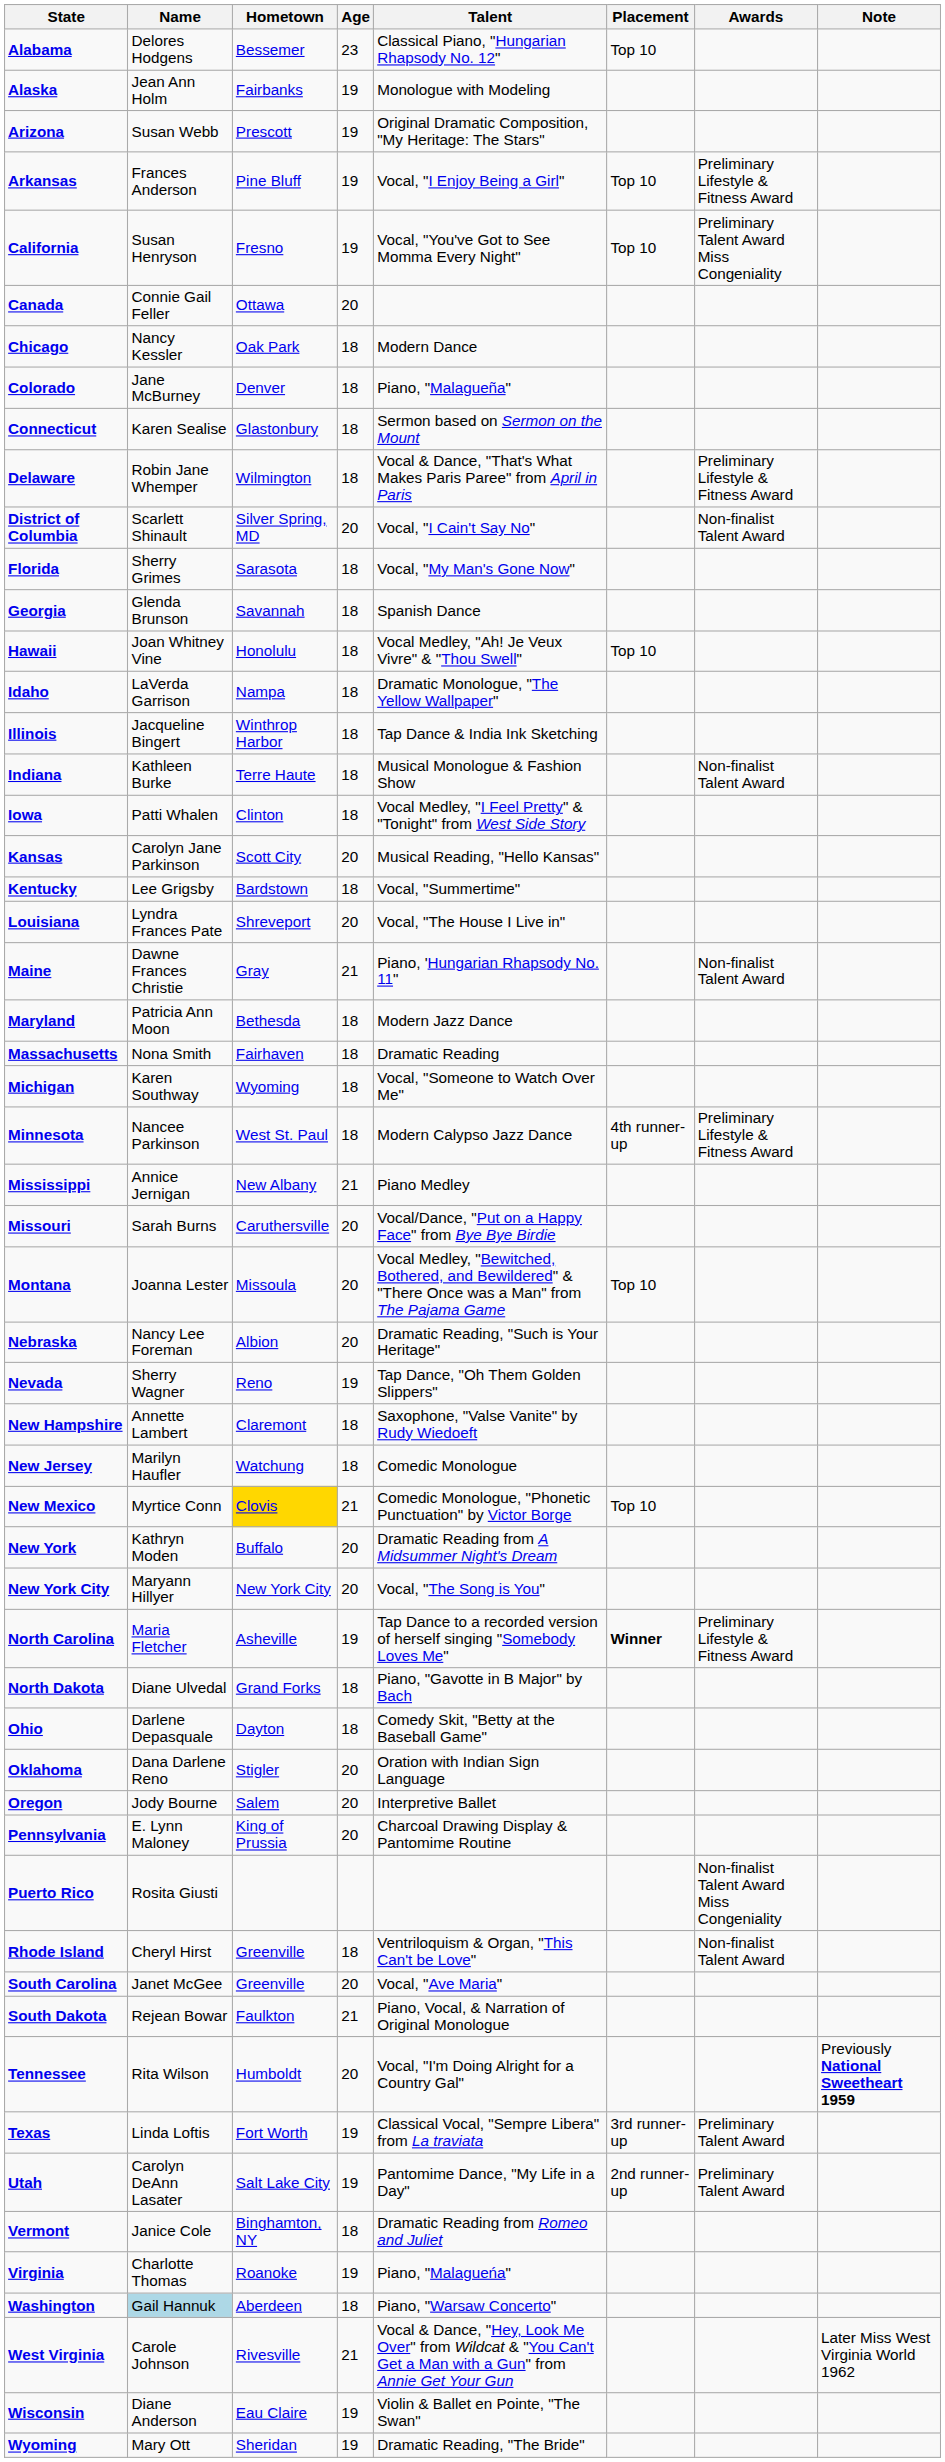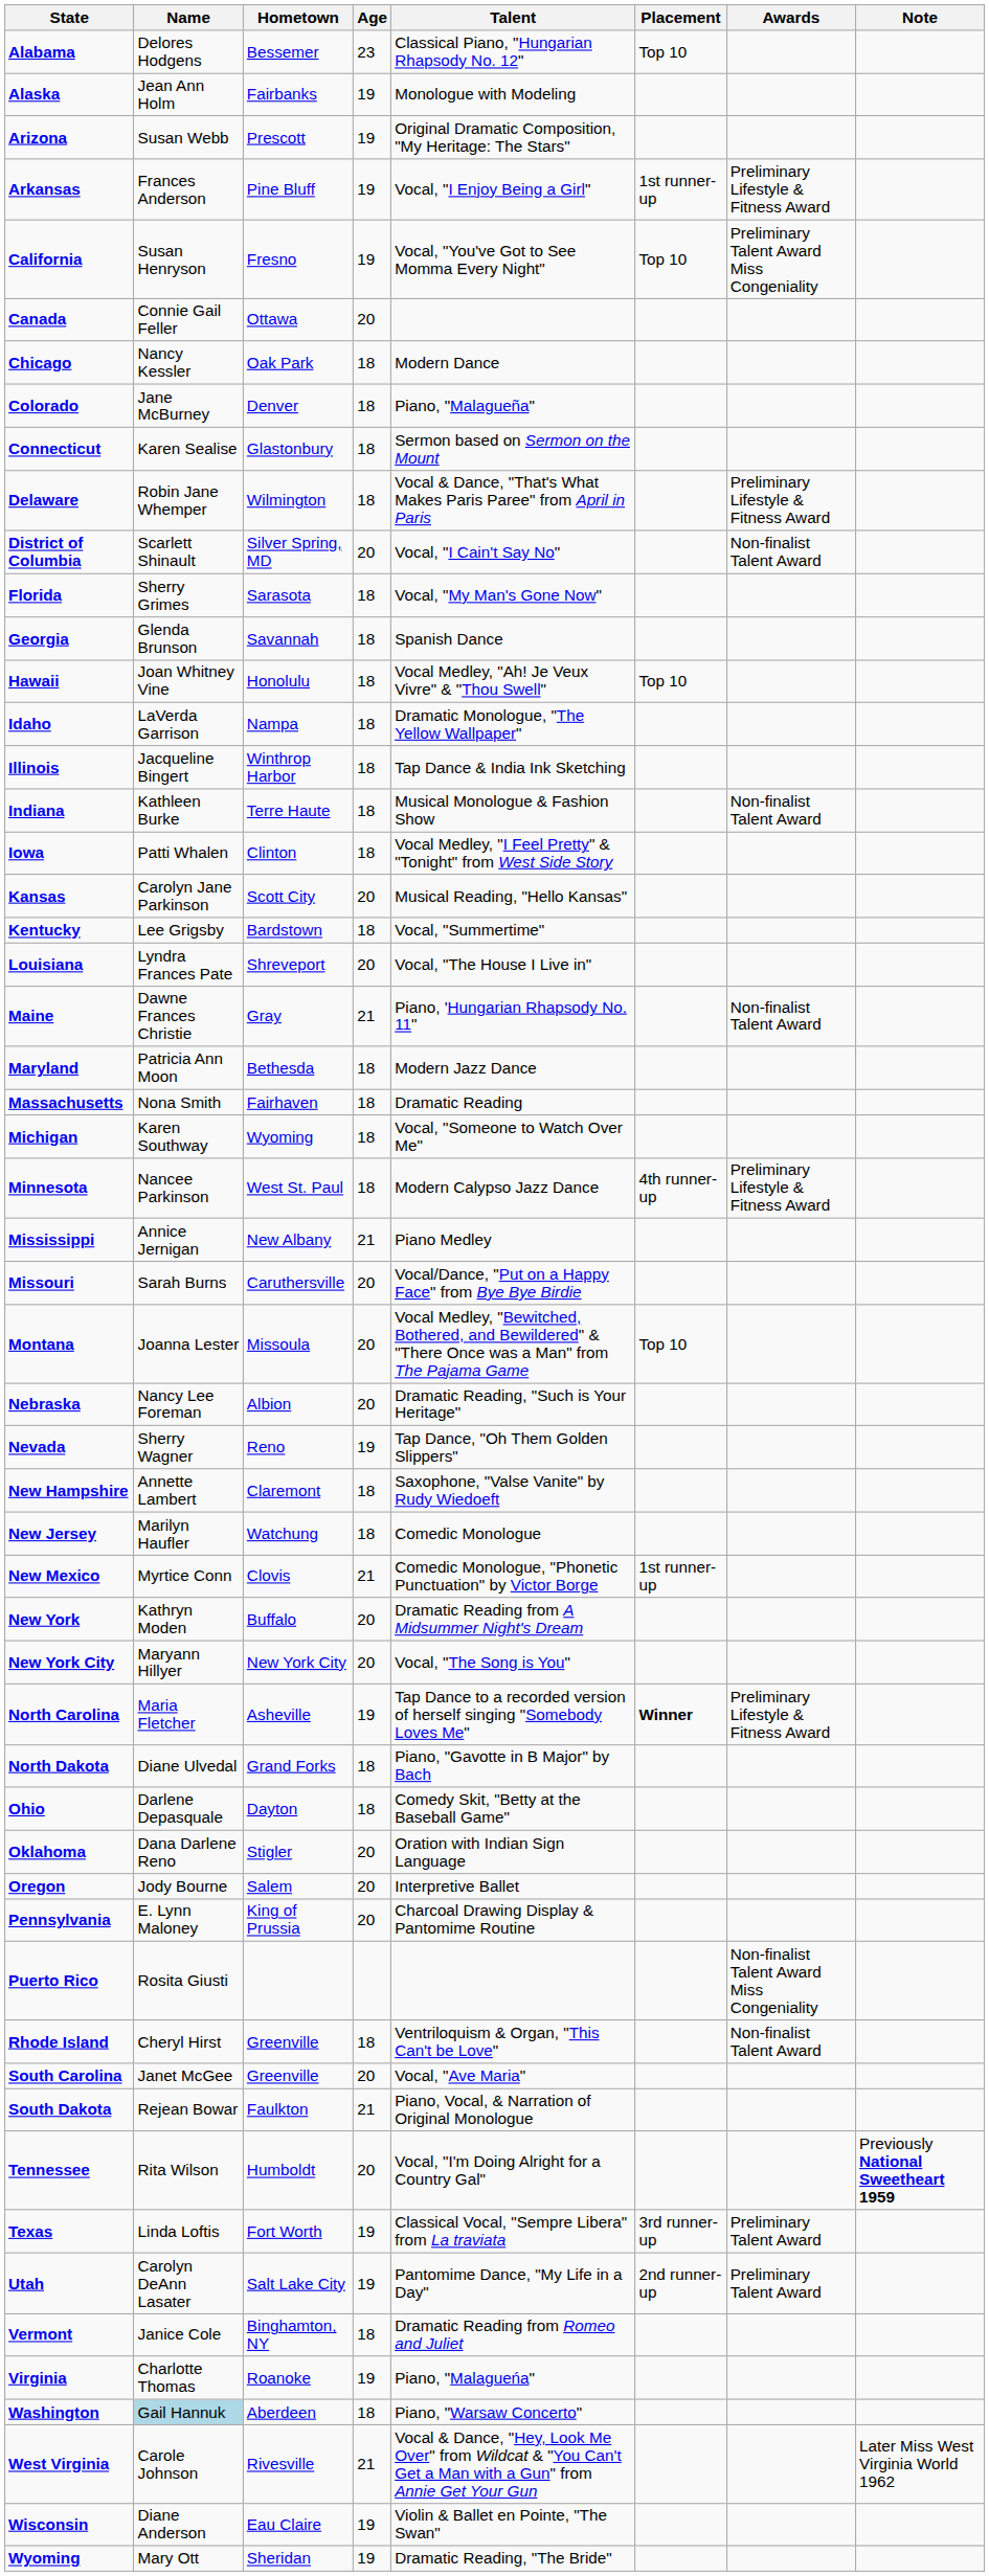 <table class="wikitable" style="width:100%; font-size:90%;">
 <tr>
 <th>State</th>
 <th>Name</th>
 <th>Hometown</th>
 <th>Age</th>
 <th>Talent</th>
 <th>Placement</th>
 <th>Awards</th>
 <th>Note</th>
 </tr>
 <tr>
 <td> <strong><a href='#'>Alabama</a></strong></td>
 <td>Delores Hodgens</td>
 <td><a href='#'>Bessemer</a></td>
 <td>23</td>
 <td>Classical Piano, "<a href='#'>Hungarian Rhapsody No. 12</a>"</td>
 <td>Top 10</td>
 <td></td>
 <td></td>
 </tr>
 <tr>
 <td> <strong><a href='#'>Alaska</a></strong></td>
 <td>Jean Ann Holm</td>
 <td><a href='#'>Fairbanks</a></td>
 <td>19</td>
 <td>Monologue with Modeling</td>
 <td></td>
 <td></td>
 <td></td>
 </tr>
 <tr>
 <td> <strong><a href='#'>Arizona</a></strong></td>
 <td>Susan Webb</td>
 <td><a href='#'>Prescott</a></td>
 <td>19</td>
 <td>Original Dramatic Composition, "My Heritage: The Stars"</td>
 <td></td>
 <td></td>
 <td></td>
 </tr>
 <tr>
 <td> <strong><a href='#'>Arkansas</a></strong></td>
 <td>Frances Anderson</td>
 <td><a href='#'>Pine Bluff</a></td>
 <td>19</td>
 <td>Vocal, "<a href='#'>I Enjoy Being a Girl</a>"</td>
-<td>Top 10</td>
+<td>1st runner-up</td>
 <td>Preliminary Lifestyle & Fitness Award</td>
 <td></td>
 </tr>
 <tr>
 <td> <strong><a href='#'>California</a></strong></td>
 <td>Susan Henryson</td>
 <td><a href='#'>Fresno</a></td>
 <td>19</td>
 <td>Vocal, "You've Got to See Momma Every Night"</td>
 <td>Top 10</td>
 <td>Preliminary Talent Award<br>Miss Congeniality</td>
 <td></td>
 </tr>
 <tr>
 <td> <strong><a href='#'>Canada</a></strong></td>
 <td>Connie Gail Feller</td>
 <td><a href='#'>Ottawa</a></td>
 <td>20</td>
 <td></td>
 <td></td>
 <td></td>
 <td></td>
 </tr>
 <tr>
 <td> <strong><a href='#'>Chicago</a></strong></td>
 <td>Nancy Kessler</td>
 <td><a href='#'>Oak Park</a></td>
 <td>18</td>
 <td>Modern Dance</td>
 <td></td>
 <td></td>
 <td></td>
 </tr>
 <tr>
 <td> <strong><a href='#'>Colorado</a></strong></td>
 <td>Jane McBurney</td>
 <td><a href='#'>Denver</a></td>
 <td>18</td>
 <td>Piano, "<a href='#'>Malagueña</a>"</td>
 <td></td>
 <td></td>
 <td></td>
 </tr>
 <tr>
 <td> <strong><a href='#'>Connecticut</a></strong></td>
 <td>Karen Sealise</td>
 <td><a href='#'>Glastonbury</a></td>
 <td>18</td>
 <td>Sermon based on <em><a href='#'>Sermon on the Mount</a></em></td>
 <td></td>
 <td></td>
 <td></td>
 </tr>
 <tr>
 <td> <strong><a href='#'>Delaware</a></strong></td>
 <td>Robin Jane Whemper</td>
 <td><a href='#'>Wilmington</a></td>
 <td>18</td>
 <td>Vocal & Dance, "That's What Makes Paris Paree" from <em><a href='#'>April in Paris</a></em></td>
 <td></td>
 <td>Preliminary Lifestyle & Fitness Award</td>
 <td></td>
 </tr>
 <tr>
 <td> <strong><a href='#'>District of Columbia</a></strong></td>
 <td>Scarlett Shinault</td>
 <td><a href='#'>Silver Spring, MD</a></td>
 <td>20</td>
 <td>Vocal, "<a href='#'>I Cain't Say No</a>"</td>
 <td></td>
 <td>Non-finalist Talent Award</td>
 <td></td>
 </tr>
 <tr>
 <td> <strong><a href='#'>Florida</a></strong></td>
 <td>Sherry Grimes</td>
 <td><a href='#'>Sarasota</a></td>
 <td>18</td>
 <td>Vocal, "<a href='#'>My Man's Gone Now</a>"</td>
 <td></td>
 <td></td>
 <td></td>
 </tr>
 <tr>
 <td> <strong><a href='#'>Georgia</a></strong></td>
 <td>Glenda Brunson</td>
 <td><a href='#'>Savannah</a></td>
 <td>18</td>
 <td>Spanish Dance</td>
 <td></td>
 <td></td>
 <td></td>
 </tr>
 <tr>
 <td> <strong><a href='#'>Hawaii</a></strong></td>
 <td>Joan Whitney Vine</td>
 <td><a href='#'>Honolulu</a></td>
 <td>18</td>
 <td>Vocal Medley, "Ah! Je Veux Vivre" & "<a href='#'>Thou Swell</a>"</td>
 <td>Top 10</td>
 <td></td>
 <td></td>
 </tr>
 <tr>
 <td> <strong><a href='#'>Idaho</a></strong></td>
 <td>LaVerda Garrison</td>
 <td><a href='#'>Nampa</a></td>
 <td>18</td>
 <td>Dramatic Monologue, "<a href='#'>The Yellow Wallpaper</a>"</td>
 <td></td>
 <td></td>
 <td></td>
 </tr>
 <tr>
 <td> <strong><a href='#'>Illinois</a></strong></td>
 <td>Jacqueline Bingert</td>
 <td><a href='#'>Winthrop Harbor</a></td>
 <td>18</td>
 <td>Tap Dance & India Ink Sketching</td>
 <td></td>
 <td></td>
 <td></td>
 </tr>
 <tr>
 <td> <strong><a href='#'>Indiana</a></strong></td>
 <td>Kathleen Burke</td>
 <td><a href='#'>Terre Haute</a></td>
 <td>18</td>
 <td>Musical Monologue & Fashion Show</td>
 <td></td>
 <td>Non-finalist Talent Award</td>
 <td></td>
 </tr>
 <tr>
 <td> <strong><a href='#'>Iowa</a></strong></td>
 <td>Patti Whalen</td>
 <td><a href='#'>Clinton</a></td>
 <td>18</td>
 <td>Vocal Medley, "<a href='#'>I Feel Pretty</a>" & "Tonight" from <em><a href='#'>West Side Story</a></em></td>
 <td></td>
 <td></td>
 <td></td>
 </tr>
 <tr>
 <td> <strong><a href='#'>Kansas</a></strong></td>
 <td>Carolyn Jane Parkinson</td>
 <td><a href='#'>Scott City</a></td>
 <td>20</td>
 <td>Musical Reading, "Hello Kansas"</td>
 <td></td>
 <td></td>
 <td></td>
 </tr>
 <tr>
 <td> <strong><a href='#'>Kentucky</a></strong></td>
 <td>Lee Grigsby</td>
 <td><a href='#'>Bardstown</a></td>
 <td>18</td>
 <td>Vocal, "Summertime"</td>
 <td></td>
 <td></td>
 <td></td>
 </tr>
 <tr>
 <td> <strong><a href='#'>Louisiana</a></strong></td>
 <td>Lyndra Frances Pate</td>
 <td><a href='#'>Shreveport</a></td>
 <td>20</td>
 <td>Vocal, "The House I Live in"</td>
 <td></td>
 <td></td>
 <td></td>
 </tr>
 <tr>
 <td> <strong><a href='#'>Maine</a></strong></td>
 <td>Dawne Frances Christie</td>
 <td><a href='#'>Gray</a></td>
 <td>21</td>
 <td>Piano, '<a href='#'>Hungarian Rhapsody No. 11</a>"</td>
 <td></td>
 <td>Non-finalist Talent Award</td>
 <td></td>
 </tr>
 <tr>
 <td> <strong><a href='#'>Maryland</a></strong></td>
 <td>Patricia Ann Moon</td>
 <td><a href='#'>Bethesda</a></td>
 <td>18</td>
 <td>Modern Jazz Dance</td>
 <td></td>
 <td></td>
 <td></td>
 </tr>
 <tr>
 <td> <strong><a href='#'>Massachusetts</a></strong></td>
 <td>Nona Smith</td>
 <td><a href='#'>Fairhaven</a></td>
 <td>18</td>
 <td>Dramatic Reading</td>
 <td></td>
 <td></td>
 <td></td>
 </tr>
 <tr>
 <td> <strong><a href='#'>Michigan</a></strong></td>
 <td>Karen Southway</td>
 <td><a href='#'>Wyoming</a></td>
 <td>18</td>
 <td>Vocal, "Someone to Watch Over Me"</td>
 <td></td>
 <td></td>
 <td></td>
 </tr>
 <tr>
 <td> <strong><a href='#'>Minnesota</a></strong></td>
 <td>Nancee Parkinson</td>
 <td><a href='#'>West St. Paul</a></td>
 <td>18</td>
 <td>Modern Calypso Jazz Dance</td>
 <td>4th runner-up</td>
 <td>Preliminary Lifestyle & Fitness Award</td>
 <td></td>
 </tr>
 <tr>
 <td> <strong><a href='#'>Mississippi</a></strong></td>
 <td>Annice Jernigan</td>
 <td><a href='#'>New Albany</a></td>
 <td>21</td>
 <td>Piano Medley</td>
 <td></td>
 <td></td>
 <td></td>
 </tr>
 <tr>
 <td> <strong><a href='#'>Missouri</a></strong></td>
 <td>Sarah Burns</td>
 <td><a href='#'>Caruthersville</a></td>
 <td>20</td>
 <td>Vocal/Dance, "<a href='#'>Put on a Happy Face</a>" from <em><a href='#'>Bye Bye Birdie</a></em></td>
 <td></td>
 <td></td>
 <td></td>
 </tr>
 <tr>
 <td> <strong><a href='#'>Montana</a></strong></td>
 <td>Joanna Lester</td>
 <td><a href='#'>Missoula</a></td>
 <td>20</td>
 <td>Vocal Medley, "<a href='#'>Bewitched, Bothered, and Bewildered</a>" & "There Once was a Man" from <em><a href='#'>The Pajama Game</a></em></td>
 <td>Top 10</td>
 <td></td>
 <td></td>
 </tr>
 <tr>
 <td> <strong><a href='#'>Nebraska</a></strong></td>
 <td>Nancy Lee Foreman</td>
 <td><a href='#'>Albion</a></td>
 <td>20</td>
 <td>Dramatic Reading, "Such is Your Heritage"</td>
 <td></td>
 <td></td>
 <td></td>
 </tr>
 <tr>
 <td> <strong><a href='#'>Nevada</a></strong></td>
 <td>Sherry Wagner</td>
 <td><a href='#'>Reno</a></td>
 <td>19</td>
 <td>Tap Dance, "Oh Them Golden Slippers"</td>
 <td></td>
 <td></td>
 <td></td>
 </tr>
 <tr>
 <td> <strong><a href='#'>New Hampshire</a></strong></td>
 <td>Annette Lambert</td>
 <td><a href='#'>Claremont</a></td>
 <td>18</td>
 <td>Saxophone, "Valse Vanite" by <a href='#'>Rudy Wiedoeft</a></td>
 <td></td>
 <td></td>
 <td></td>
 </tr>
 <tr>
 <td> <strong><a href='#'>New Jersey</a></strong></td>
 <td>Marilyn Haufler</td>
 <td><a href='#'>Watchung</a></td>
 <td>18</td>
 <td>Comedic Monologue</td>
 <td></td>
 <td></td>
 <td></td>
 </tr>
 <tr>
 <td> <strong><a href='#'>New Mexico</a></strong></td>
 <td>Myrtice Conn</td>
-<td style="background: gold;"><a href='#'>Clovis</a></td>
+<td><a href='#'>Clovis</a></td>
 <td>21</td>
 <td>Comedic Monologue, "Phonetic Punctuation" by <a href='#'>Victor Borge</a></td>
-<td>Top 10</td>
+<td>1st runner-up</td>
 <td></td>
 <td></td>
 </tr>
 <tr>
 <td> <strong><a href='#'>New York</a></strong></td>
 <td>Kathryn Moden</td>
 <td><a href='#'>Buffalo</a></td>
 <td>20</td>
 <td>Dramatic Reading from <em><a href='#'>A Midsummer Night's Dream</a></em></td>
 <td></td>
 <td></td>
 <td></td>
 </tr>
 <tr>
 <td> <strong><a href='#'>New York City</a></strong></td>
 <td>Maryann Hillyer</td>
 <td><a href='#'>New York City</a></td>
 <td>20</td>
 <td>Vocal, "<a href='#'>The Song is You</a>"</td>
 <td></td>
 <td></td>
 <td></td>
 </tr>
 <tr>
 <td> <strong><a href='#'>North Carolina</a></strong></td>
 <td><a href='#'>Maria Fletcher</a></td>
 <td><a href='#'>Asheville</a></td>
 <td>19</td>
 <td>Tap Dance to a recorded version of herself singing "<a href='#'>Somebody Loves Me</a>"</td>
 <td><strong>Winner</strong></td>
 <td>Preliminary Lifestyle & Fitness Award</td>
 <td></td>
 </tr>
 <tr>
 <td> <strong><a href='#'>North Dakota</a></strong></td>
 <td>Diane Ulvedal</td>
 <td><a href='#'>Grand Forks</a></td>
 <td>18</td>
 <td>Piano, "Gavotte in B Major" by <a href='#'>Bach</a></td>
 <td></td>
 <td></td>
 <td></td>
 </tr>
 <tr>
 <td> <strong><a href='#'>Ohio</a></strong></td>
 <td>Darlene Depasquale</td>
 <td><a href='#'>Dayton</a></td>
 <td>18</td>
 <td>Comedy Skit, "Betty at the Baseball Game"</td>
 <td></td>
 <td></td>
 <td></td>
 </tr>
 <tr>
 <td> <strong><a href='#'>Oklahoma</a></strong></td>
 <td>Dana Darlene Reno</td>
 <td><a href='#'>Stigler</a></td>
 <td>20</td>
 <td>Oration with Indian Sign Language</td>
 <td></td>
 <td></td>
 <td></td>
 </tr>
 <tr>
 <td> <strong><a href='#'>Oregon</a></strong></td>
 <td>Jody Bourne</td>
 <td><a href='#'>Salem</a></td>
 <td>20</td>
 <td>Interpretive Ballet</td>
 <td></td>
 <td></td>
 <td></td>
 </tr>
 <tr>
 <td> <strong><a href='#'>Pennsylvania</a></strong></td>
 <td>E. Lynn Maloney</td>
 <td><a href='#'>King of Prussia</a></td>
 <td>20</td>
 <td>Charcoal Drawing Display & Pantomime Routine</td>
 <td></td>
 <td></td>
 <td></td>
 </tr>
 <tr>
 <td> <strong><a href='#'>Puerto Rico</a></strong></td>
 <td>Rosita Giusti</td>
 <td></td>
 <td></td>
 <td></td>
 <td></td>
 <td>Non-finalist Talent Award<br>Miss Congeniality</td>
 <td></td>
 </tr>
 <tr>
 <td> <strong><a href='#'>Rhode Island</a></strong></td>
 <td>Cheryl Hirst</td>
 <td><a href='#'>Greenville</a></td>
 <td>18</td>
 <td>Ventriloquism & Organ, "<a href='#'>This Can't be Love</a>"</td>
 <td></td>
 <td>Non-finalist Talent Award</td>
 <td></td>
 </tr>
 <tr>
 <td> <strong><a href='#'>South Carolina</a></strong></td>
 <td>Janet McGee</td>
 <td><a href='#'>Greenville</a></td>
 <td>20</td>
 <td>Vocal, "<a href='#'>Ave Maria</a>"</td>
 <td></td>
 <td></td>
 <td></td>
 </tr>
 <tr>
 <td> <strong><a href='#'>South Dakota</a></strong></td>
 <td>Rejean Bowar</td>
 <td><a href='#'>Faulkton</a></td>
 <td>21</td>
 <td>Piano, Vocal, & Narration of Original Monologue</td>
 <td></td>
 <td></td>
 <td></td>
 </tr>
 <tr>
 <td> <strong><a href='#'>Tennessee</a></strong></td>
 <td>Rita Wilson</td>
 <td><a href='#'>Humboldt</a></td>
 <td>20</td>
 <td>Vocal, "I'm Doing Alright for a Country Gal"</td>
 <td></td>
 <td></td>
 <td>Previously <strong><a href='#'>National Sweetheart</a> 1959</strong></td>
 </tr>
 <tr>
 <td>  <strong><a href='#'>Texas</a></strong></td>
 <td>Linda Loftis</td>
 <td><a href='#'>Fort Worth</a></td>
 <td>19</td>
 <td>Classical Vocal, "Sempre Libera" from <em><a href='#'>La traviata</a></em></td>
 <td>3rd runner-up</td>
 <td>Preliminary Talent Award</td>
 <td></td>
 </tr>
 <tr>
 <td> <strong><a href='#'>Utah</a></strong></td>
 <td>Carolyn DeAnn Lasater</td>
 <td><a href='#'>Salt Lake City</a></td>
 <td>19</td>
 <td>Pantomime Dance, "My Life in a Day"</td>
 <td>2nd runner-up</td>
 <td>Preliminary Talent Award</td>
 <td></td>
 </tr>
 <tr>
 <td> <strong><a href='#'>Vermont</a></strong></td>
 <td>Janice Cole</td>
 <td><a href='#'>Binghamton, NY</a></td>
 <td>18</td>
 <td>Dramatic Reading from <em><a href='#'>Romeo and Juliet</a></em></td>
 <td></td>
 <td></td>
 <td></td>
 </tr>
 <tr>
 <td> <strong><a href='#'>Virginia</a></strong></td>
 <td>Charlotte Thomas</td>
 <td><a href='#'>Roanoke</a></td>
 <td>19</td>
 <td>Piano, "<a href='#'>Malagueńa</a>"</td>
 <td></td>
 <td></td>
 <td></td>
 </tr>
 <tr>
 <td> <strong><a href='#'>Washington</a></strong></td>
 <td style="background: lightblue;">Gail Hannuk</td>
 <td><a href='#'>Aberdeen</a></td>
 <td>18</td>
 <td>Piano, "<a href='#'>Warsaw Concerto</a>"</td>
 <td></td>
 <td></td>
 <td></td>
 </tr>
 <tr>
 <td> <strong><a href='#'>West Virginia</a></strong></td>
 <td>Carole Johnson</td>
 <td><a href='#'>Rivesville</a></td>
 <td>21</td>
 <td>Vocal & Dance, "<a href='#'>Hey, Look Me Over</a>" from <em>Wildcat</em> & "<a href='#'>You Can't Get a Man with a Gun</a>" from <em><a href='#'>Annie Get Your Gun</a></em></td>
 <td></td>
 <td></td>
 <td>Later Miss West Virginia World 1962</td>
 </tr>
 <tr>
 <td> <strong><a href='#'>Wisconsin</a></strong></td>
 <td>Diane Anderson</td>
 <td><a href='#'>Eau Claire</a></td>
 <td>19</td>
 <td>Violin & Ballet en Pointe, "The Swan"</td>
 <td></td>
 <td></td>
 <td></td>
 </tr>
 <tr>
 <td>  <strong><a href='#'>Wyoming</a></strong></td>
 <td>Mary Ott</td>
 <td><a href='#'>Sheridan</a></td>
 <td>19</td>
 <td>Dramatic Reading, "The Bride"</td>
 <td></td>
 <td></td>
 <td></td>
 </tr>
 </table>
